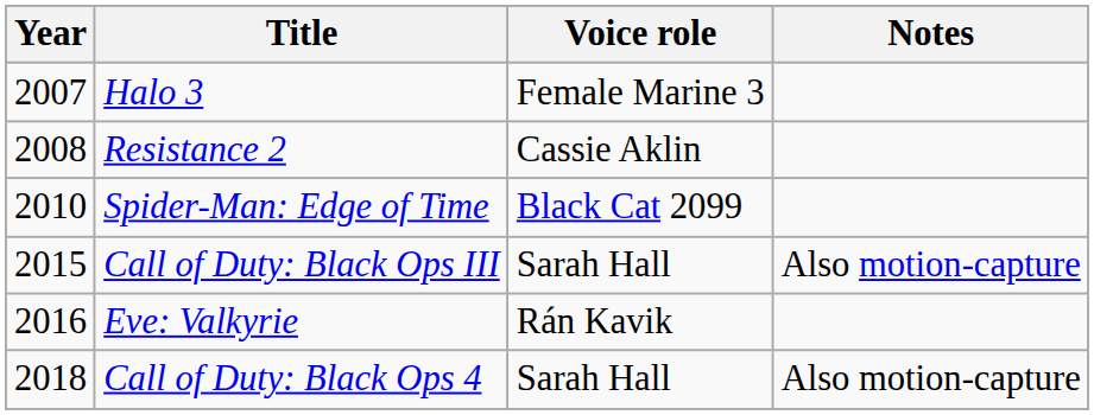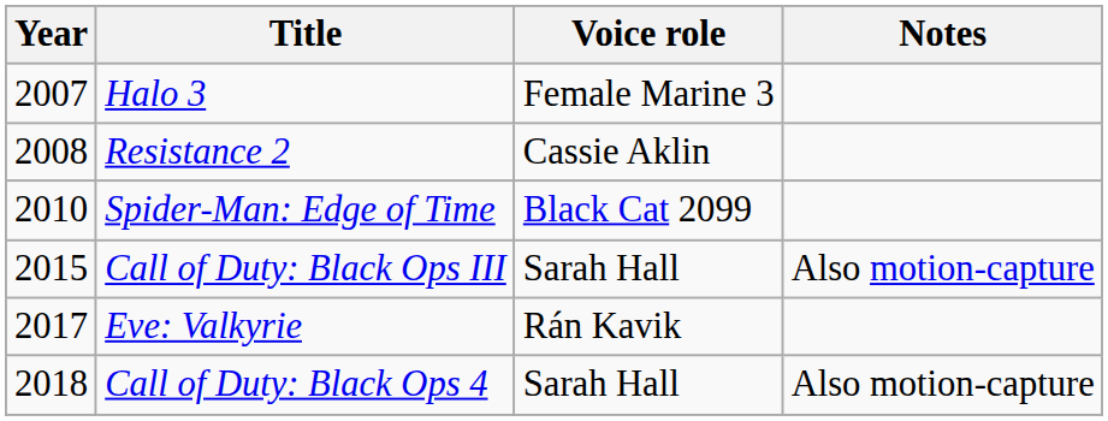 <table class="wikitable sortable">
 <tr>
 <th>Year</th>
 <th>Title</th>
 <th>Voice role</th>
 <th class="unsortable">Notes</th>
 </tr>
 <tr>
 <td>2007</td>
 <td><em><a href='#'>Halo 3</a></em></td>
 <td>Female Marine 3</td>
 <td></td>
 </tr>
 <tr>
 <td>2008</td>
 <td><em><a href='#'>Resistance 2</a></em></td>
 <td>Cassie Aklin</td>
 <td></td>
 </tr>
 <tr>
 <td>2010</td>
 <td><em><a href='#'>Spider-Man: Edge of Time</a></em></td>
 <td><a href='#'>Black Cat</a> 2099</td>
 <td></td>
 </tr>
 <tr>
 <td>2015</td>
 <td><em><a href='#'>Call of Duty: Black Ops III</a></em></td>
 <td>Sarah Hall</td>
 <td>Also <a href='#'>motion-capture</a></td>
 </tr>
 <tr>
-<td>2016</td>
+<td>2017</td>
 <td><em><a href='#'>Eve: Valkyrie</a></em></td>
 <td>Rán Kavik</td>
 <td></td>
 </tr>
 <tr>
 <td>2018</td>
 <td><em><a href='#'>Call of Duty: Black Ops 4</a></em></td>
 <td>Sarah Hall</td>
 <td>Also motion-capture</td>
 </tr>
 </table>
